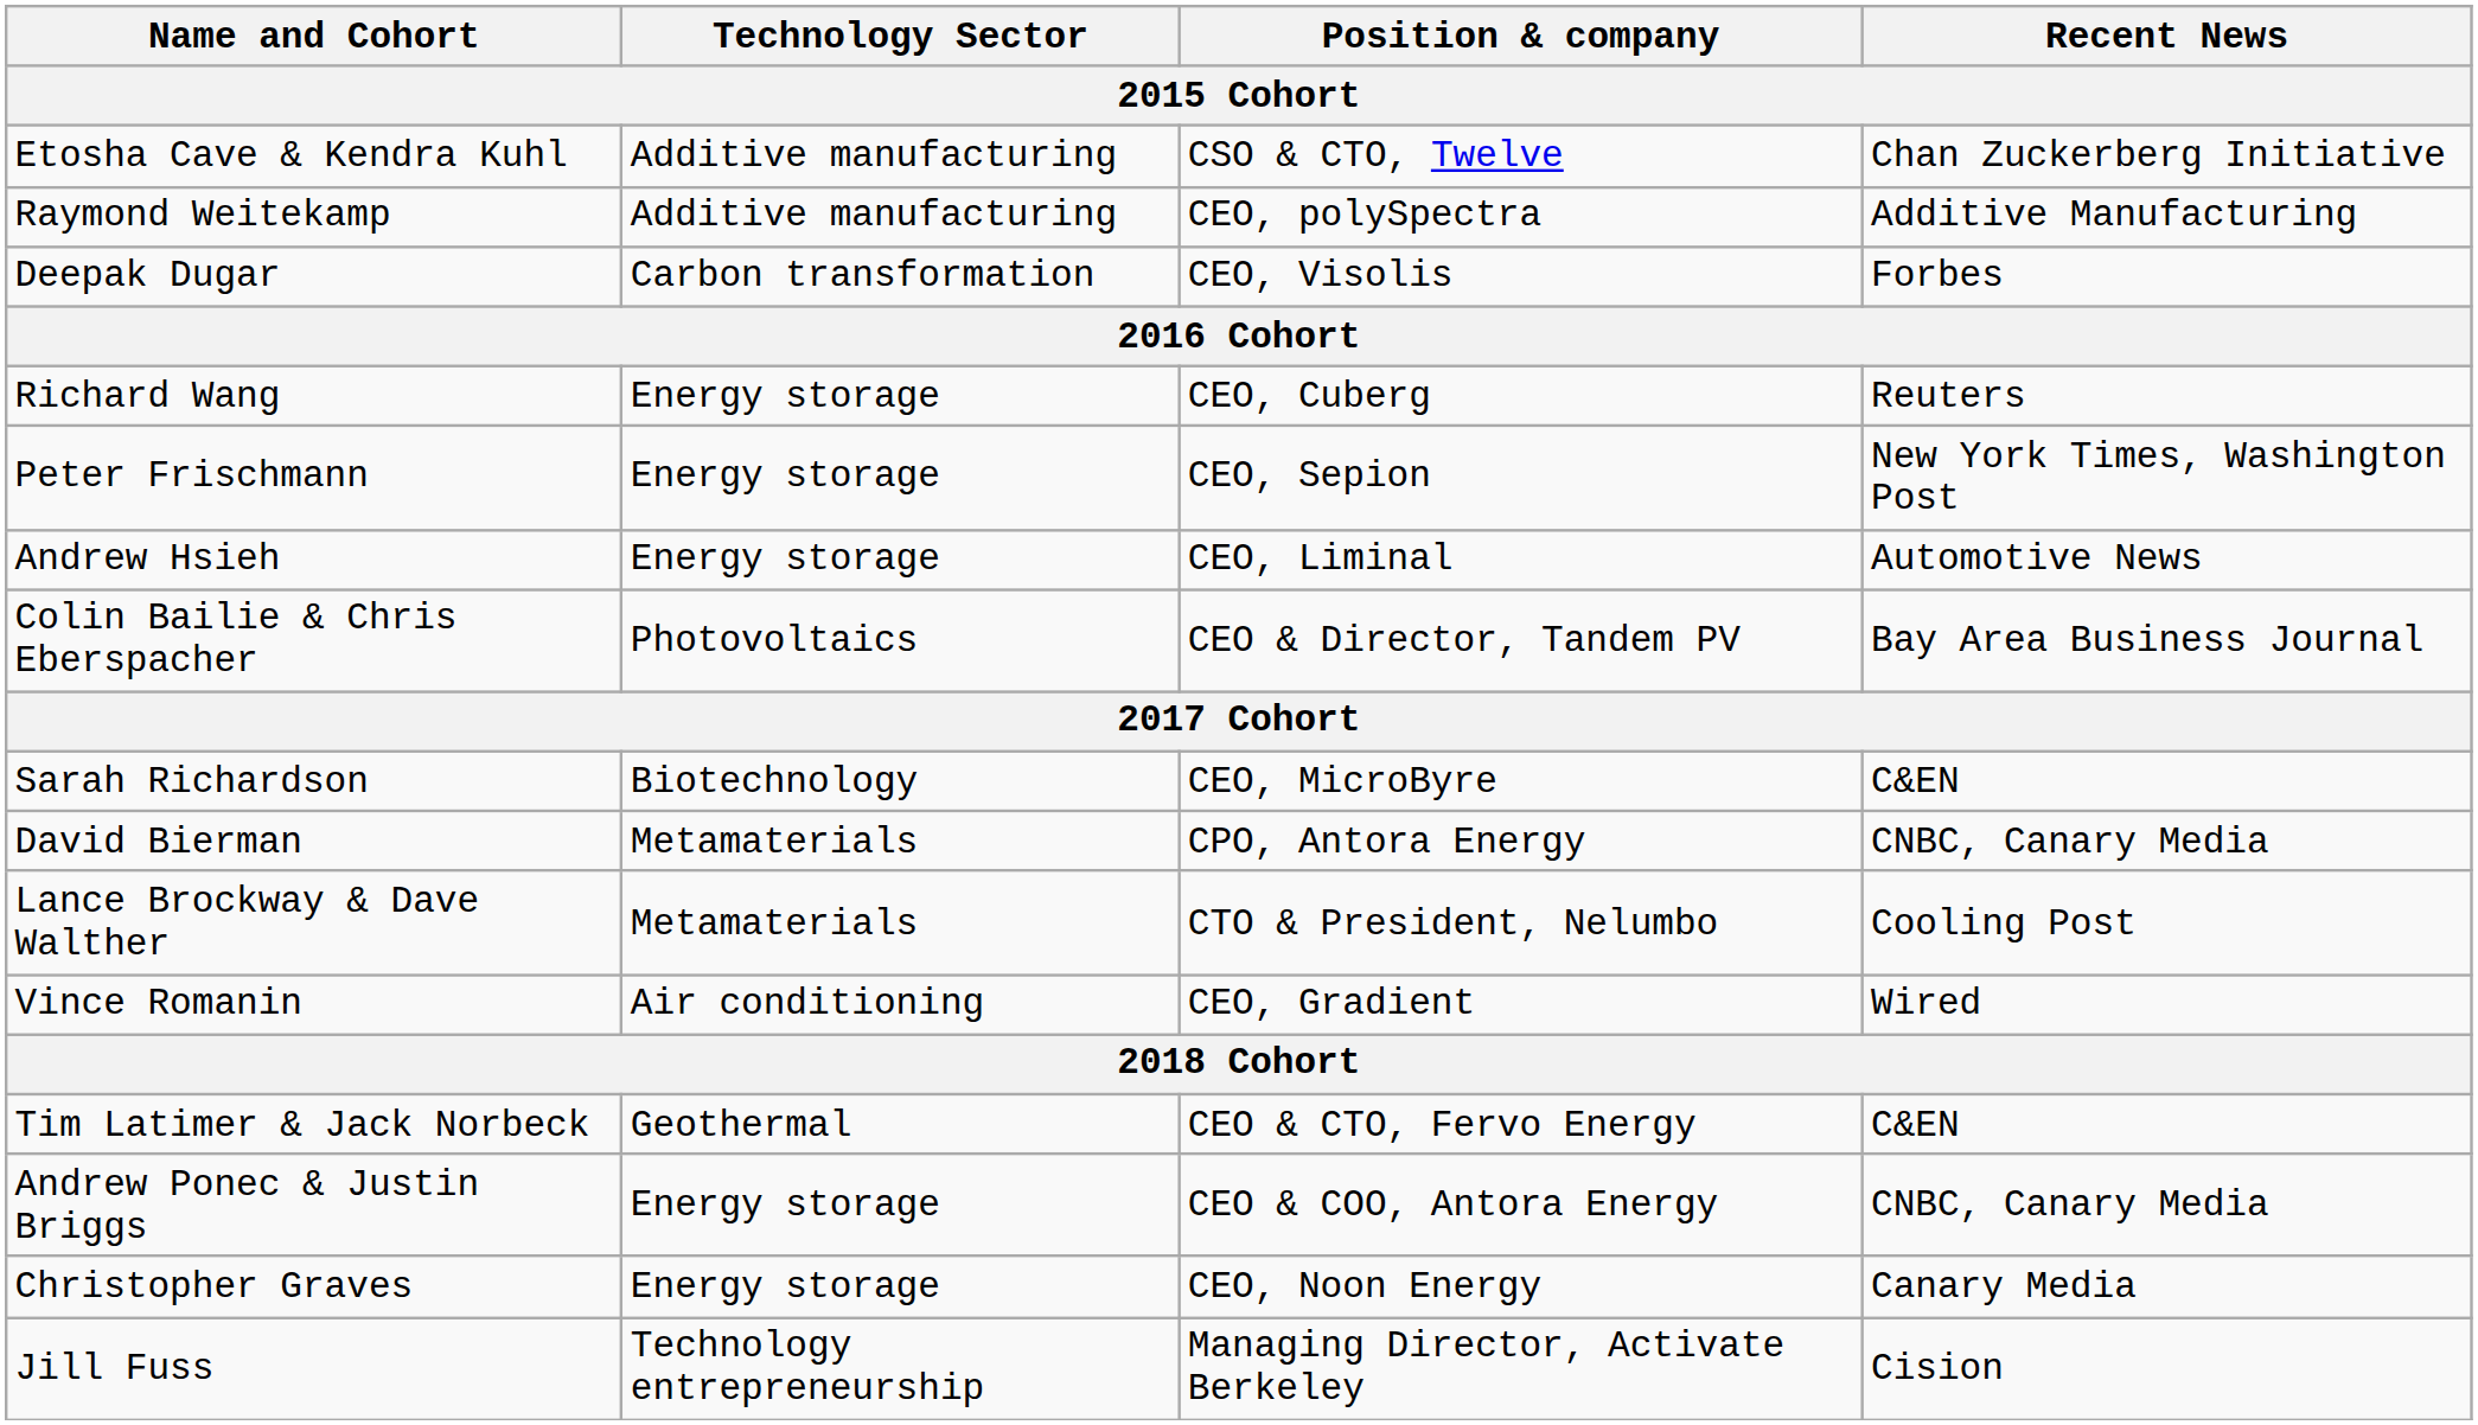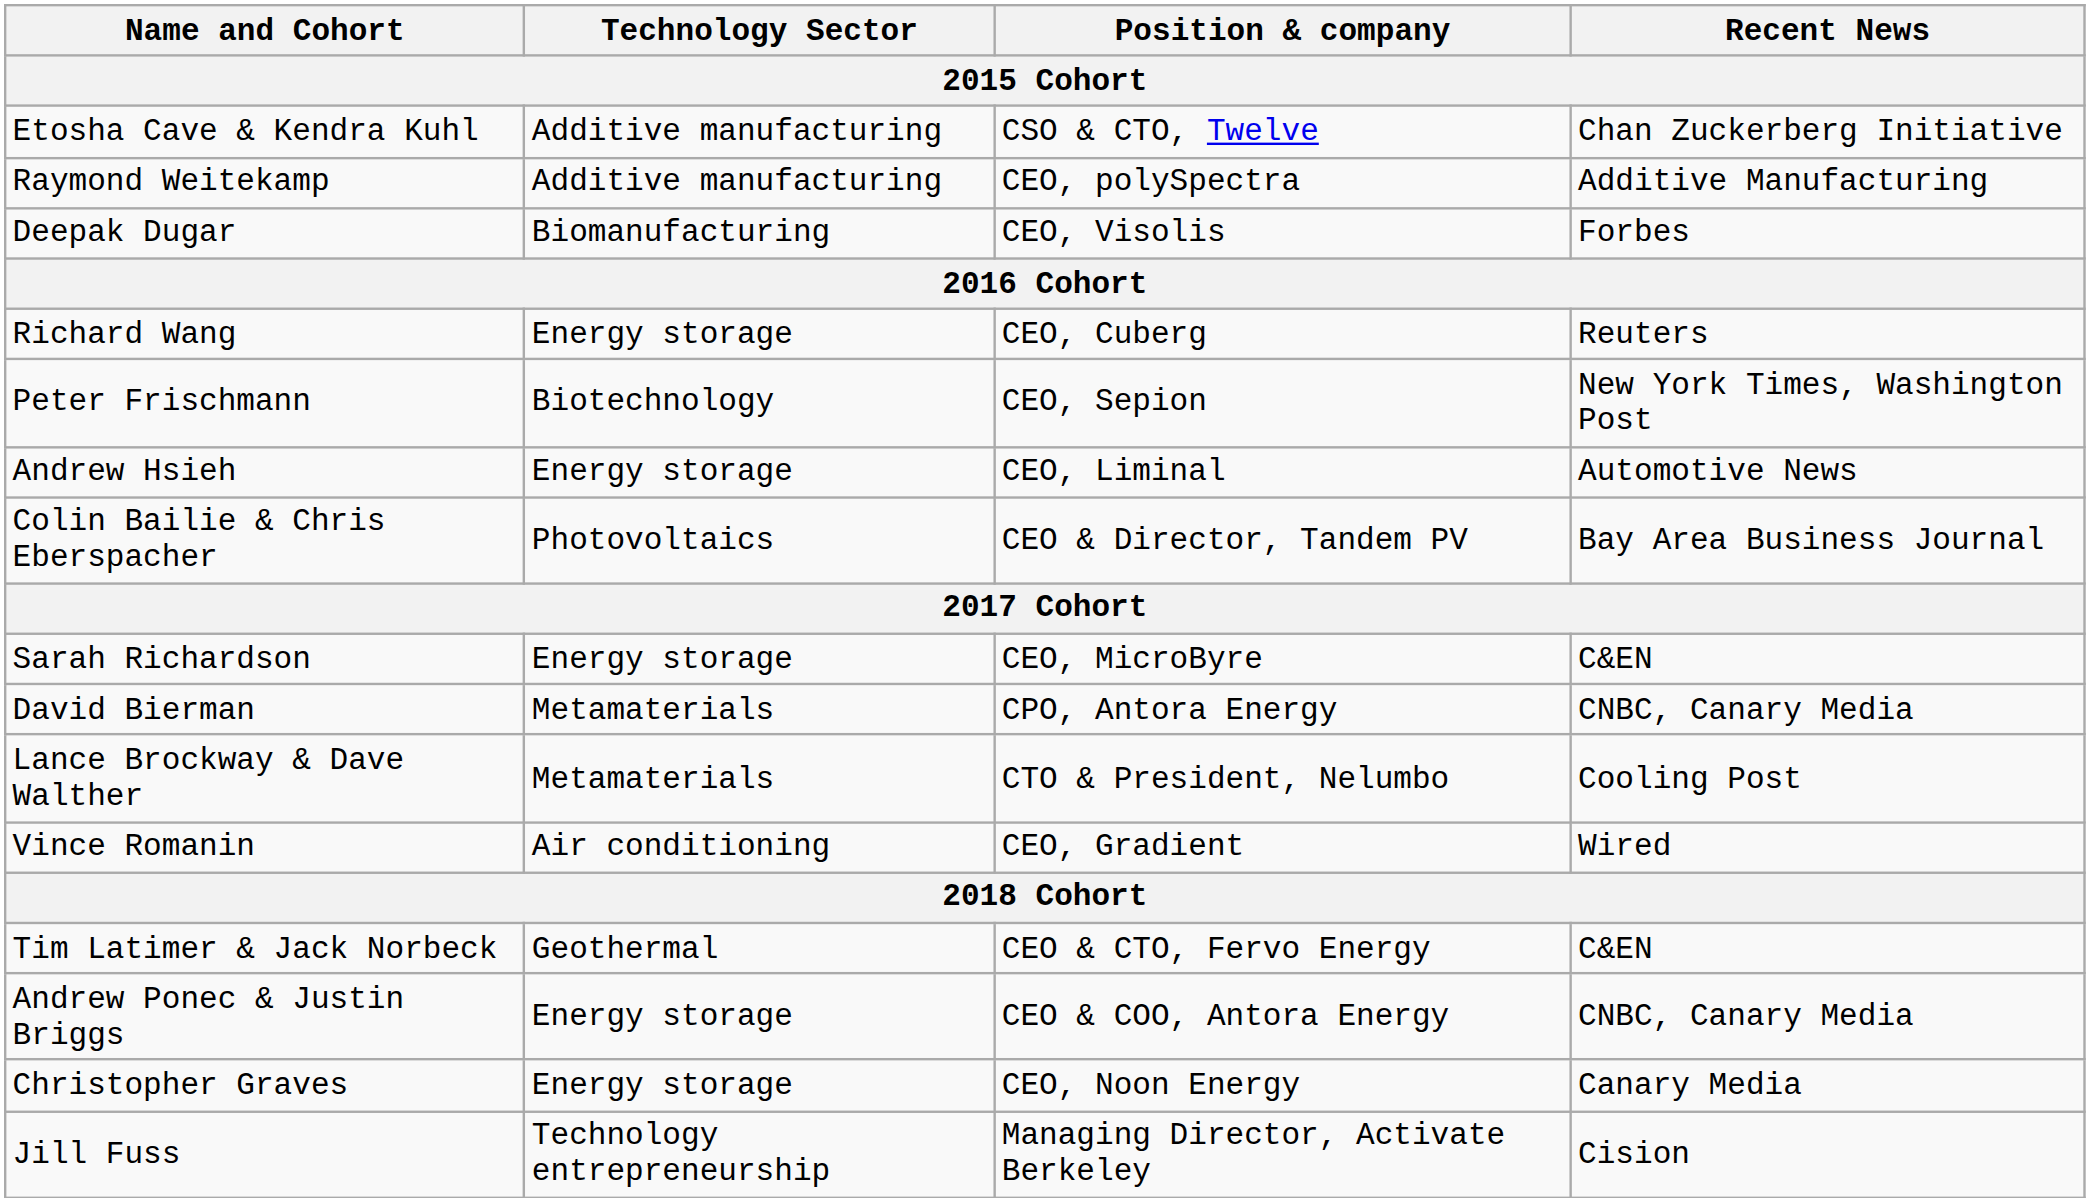 <table class="wikitable">
 <tr>
 <th>Name and Cohort</th>
 <th>Technology Sector</th>
 <th>Position & company</th>
 <th>Recent News</th>
 </tr>
 <tr>
 <th colspan="4">2015 Cohort</th>
 </tr>
 <tr>
 <td>Etosha Cave & Kendra Kuhl</td>
 <td>Additive manufacturing</td>
 <td>CSO & CTO, <a href='#'>Twelve</a></td>
 <td>Chan Zuckerberg Initiative</td>
 </tr>
 <tr>
 <td>Raymond Weitekamp</td>
 <td>Additive manufacturing</td>
 <td>CEO, polySpectra</td>
 <td>Additive Manufacturing</td>
 </tr>
 <tr>
 <td>Deepak Dugar</td>
-<td>Carbon transformation</td>
+<td>Biomanufacturing</td>
 <td>CEO, Visolis</td>
 <td>Forbes</td>
 </tr>
 <tr>
 <th colspan="4">2016 Cohort</th>
 </tr>
 <tr>
 <td>Richard Wang</td>
 <td>Energy storage</td>
 <td>CEO, Cuberg</td>
 <td>Reuters</td>
 </tr>
 <tr>
 <td>Peter Frischmann</td>
-<td>Energy storage</td>
+<td>Biotechnology</td>
 <td>CEO, Sepion</td>
 <td>New York Times, Washington Post</td>
 </tr>
 <tr>
 <td>Andrew Hsieh</td>
 <td>Energy storage</td>
 <td>CEO, Liminal</td>
 <td>Automotive News</td>
 </tr>
 <tr>
 <td>Colin Bailie & Chris Eberspacher</td>
 <td>Photovoltaics</td>
 <td>CEO & Director, Tandem PV</td>
 <td>Bay Area Business Journal</td>
 </tr>
 <tr>
 <th colspan="4">2017 Cohort</th>
 </tr>
 <tr>
 <td>Sarah Richardson</td>
-<td>Biotechnology</td>
+<td>Energy storage</td>
 <td>CEO, MicroByre</td>
 <td>C&EN</td>
 </tr>
 <tr>
 <td>David Bierman</td>
 <td>Metamaterials</td>
 <td>CPO, Antora Energy</td>
 <td>CNBC, Canary Media</td>
 </tr>
 <tr>
 <td>Lance Brockway & Dave Walther</td>
 <td>Metamaterials</td>
 <td>CTO & President, Nelumbo</td>
 <td>Cooling Post</td>
 </tr>
 <tr>
 <td>Vince Romanin</td>
 <td>Air conditioning</td>
 <td>CEO, Gradient</td>
 <td>Wired</td>
 </tr>
 <tr>
 <th colspan="4">2018 Cohort</th>
 </tr>
 <tr>
 <td>Tim Latimer & Jack Norbeck</td>
 <td>Geothermal</td>
 <td>CEO & CTO, Fervo Energy</td>
 <td>C&EN</td>
 </tr>
 <tr>
 <td>Andrew Ponec & Justin Briggs</td>
 <td>Energy storage</td>
 <td>CEO & COO, Antora Energy</td>
 <td>CNBC, Canary Media</td>
 </tr>
 <tr>
 <td>Christopher Graves</td>
 <td>Energy storage</td>
 <td>CEO, Noon Energy</td>
 <td>Canary Media</td>
 </tr>
 <tr>
 <td>Jill Fuss</td>
 <td>Technology entrepreneurship</td>
 <td>Managing Director, Activate Berkeley</td>
 <td>Cision</td>
 </tr>
 </table>
